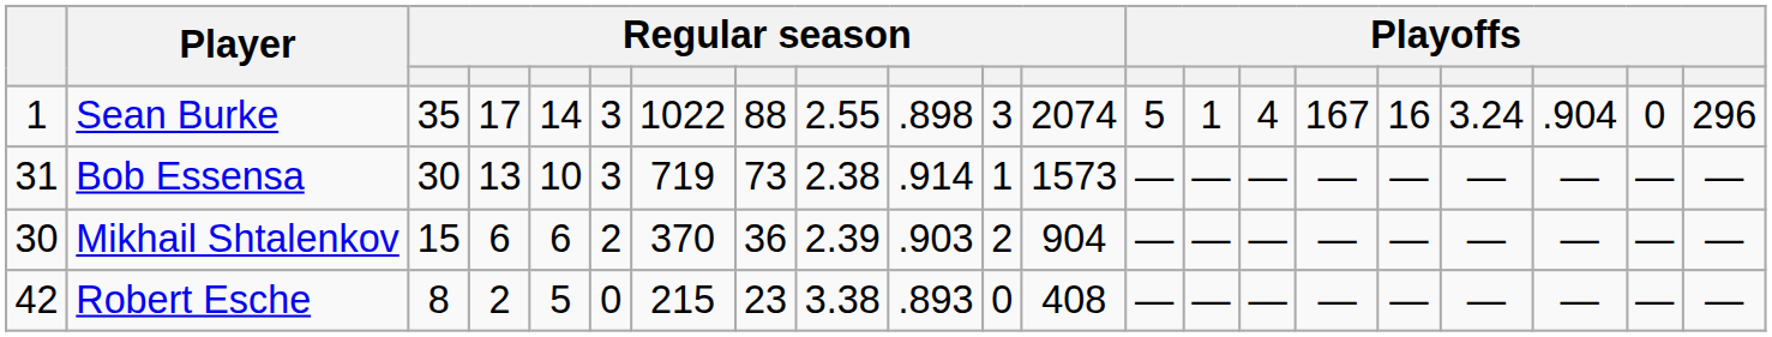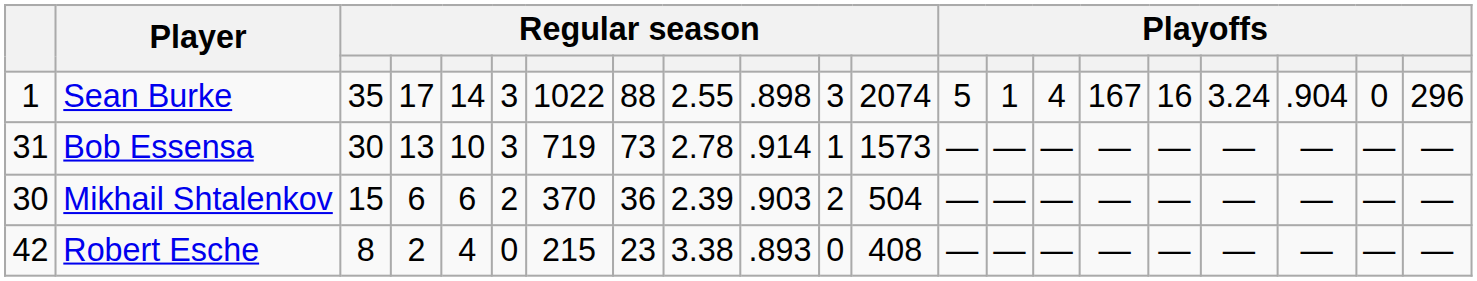 <table class="wikitable plainrowheaders" style="text-align:center;">
 <tr>
 <th scope="col" rowspan="2"></th>
 <th scope="col" rowspan="2">Player</th>
 <th scope=colgroup colspan=10>Regular season</th>
 <th scope=colgroup colspan=9>Playoffs</th>
 </tr>
 <tr>
 <th scope="col"></th>
 <th scope="col"></th>
 <th scope="col"></th>
 <th scope="col"></th>
 <th scope="col"></th>
 <th scope="col"></th>
 <th scope="col"></th>
 <th scope="col"></th>
 <th scope="col"></th>
 <th scope="col"></th>
 <th scope="col"></th>
 <th scope="col"></th>
 <th scope="col"></th>
 <th scope="col"></th>
 <th scope="col"></th>
 <th scope="col"></th>
 <th scope="col"></th>
 <th scope="col"></th>
 <th scope="col"></th>
 </tr>
 <tr>
 <td scope="row">1</td>
 <td align="left"><a href='#'>Sean Burke</a></td>
 <td>35</td>
 <td>17</td>
 <td>14</td>
 <td>3</td>
 <td>1022</td>
 <td>88</td>
 <td>2.55</td>
 <td>.898</td>
 <td>3</td>
 <td>2074</td>
 <td>5</td>
 <td>1</td>
 <td>4</td>
 <td>167</td>
 <td>16</td>
 <td>3.24</td>
 <td>.904</td>
 <td>0</td>
 <td>296</td>
 </tr>
 <tr>
 <td scope="row">31</td>
 <td align="left"><a href='#'>Bob Essensa</a></td>
 <td>30</td>
 <td>13</td>
 <td>10</td>
 <td>3</td>
 <td>719</td>
 <td>73</td>
-<td>2.38</td>
+<td>2.78</td>
 <td>.914</td>
 <td>1</td>
 <td>1573</td>
 <td>—</td>
 <td>—</td>
 <td>—</td>
 <td>—</td>
 <td>—</td>
 <td>—</td>
 <td>—</td>
 <td>—</td>
 <td>—</td>
 </tr>
 <tr>
 <td scope="row">30</td>
 <td align="left"><a href='#'>Mikhail Shtalenkov</a></td>
 <td>15</td>
 <td>6</td>
 <td>6</td>
 <td>2</td>
 <td>370</td>
 <td>36</td>
 <td>2.39</td>
 <td>.903</td>
 <td>2</td>
-<td>904</td>
+<td>504</td>
 <td>—</td>
 <td>—</td>
 <td>—</td>
 <td>—</td>
 <td>—</td>
 <td>—</td>
 <td>—</td>
 <td>—</td>
 <td>—</td>
 </tr>
 <tr>
 <td scope="row">42</td>
 <td align="left"><a href='#'>Robert Esche</a></td>
 <td>8</td>
 <td>2</td>
-<td>5</td>
+<td>4</td>
 <td>0</td>
 <td>215</td>
 <td>23</td>
 <td>3.38</td>
 <td>.893</td>
 <td>0</td>
 <td>408</td>
 <td>—</td>
 <td>—</td>
 <td>—</td>
 <td>—</td>
 <td>—</td>
 <td>—</td>
 <td>—</td>
 <td>—</td>
 <td>—</td>
 </tr>
 </table>
